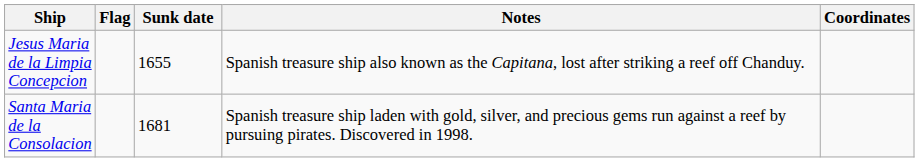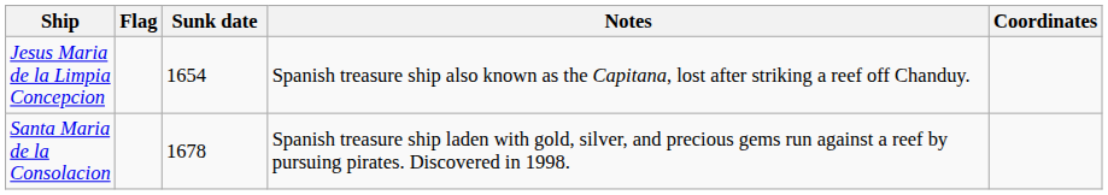 <table class=wikitable | style = "width:100%">
 <tr>
 <th style="width:10%">Ship</th>
 <th>Flag</th>
 <th style="width:10%">Sunk date</th>
 <th style="width:70%">Notes</th>
 <th style="width:10%">Coordinates</th>
 </tr>
 <tr>
 <td><em><a href='#'>Jesus Maria de la Limpia Concepcion</a></em></td>
 <td></td>
-<td>1655</td>
+<td>1654</td>
 <td>Spanish treasure ship also known as the <em>Capitana</em>, lost after striking a reef off Chanduy.</td>
 <td></td>
 </tr>
 <tr>
 <td><em><a href='#'>Santa Maria de la Consolacion</a></em></td>
 <td></td>
-<td>1681</td>
+<td>1678</td>
 <td>Spanish treasure ship laden with gold, silver, and precious gems run against a reef by pursuing pirates. Discovered in 1998.</td>
 <td></td>
 </tr>
 </table>
